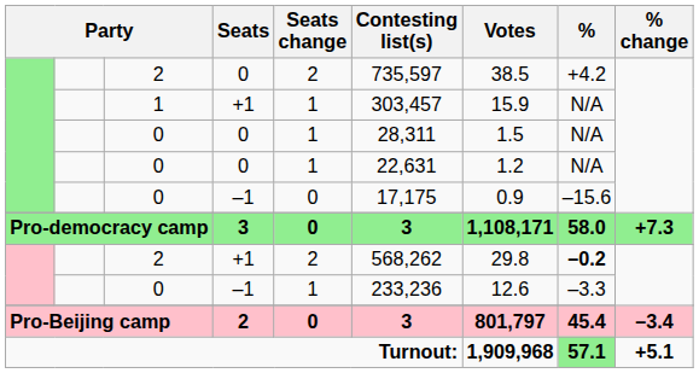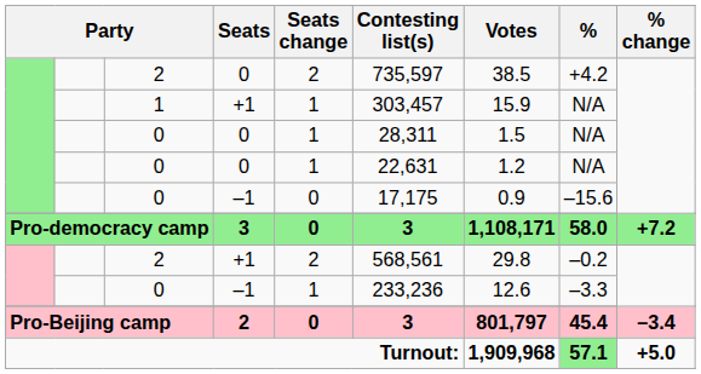 <table class="wikitable">
 <tr>
 <th colspan="3" rowspan="1" align="center">Party</th>
 <th align="center">Seats</th>
 <th align="center">Seats<br>change</th>
 <th align="center">Contesting<br>list(s)</th>
 <th align="center">Votes</th>
 <th align="center">%</th>
 <th align="center">%<br>change</th>
 </tr>
 <tr>
 <td bgcolor="LightGreen" rowspan="5"></td>
 <td></td>
 <td align="center">2</td>
 <td align="center">0</td>
 <td align="center">2</td>
 <td align="center">735,597</td>
 <td align="center">38.5</td>
 <td align="center">+4.2</td>
 </tr>
 <tr>
 <td></td>
 <td align="center">1</td>
 <td align="center">+1</td>
 <td align="center">1</td>
 <td align="center">303,457</td>
 <td align="center">15.9</td>
 <td align="center">N/A</td>
 </tr>
 <tr>
 <td></td>
 <td align="center">0</td>
 <td align="center">0</td>
 <td align="center">1</td>
 <td align="center">28,311</td>
 <td align="center">1.5</td>
 <td align="center">N/A</td>
 </tr>
 <tr>
 <td></td>
 <td align="center">0</td>
 <td align="center">0</td>
 <td align="center">1</td>
 <td align="center">22,631</td>
 <td align="center">1.2</td>
 <td align="center">N/A</td>
 </tr>
 <tr>
 <td></td>
 <td align="center">0</td>
 <td align="center">–1</td>
 <td align="center">0</td>
 <td align="center">17,175</td>
 <td align="center">0.9</td>
 <td align="center">–15.6</td>
 </tr>
 <tr>
 </tr>
 <tr bgcolor="LightGreen">
 <td colspan=3><strong>Pro-democracy camp</strong></td>
 <td align="center"><strong>3</strong></td>
 <td align="center"><strong>0</strong></td>
 <td align="center"><strong>3</strong></td>
 <td align="center"><strong>1,108,171</strong></td>
 <td align="center"><strong>58.0</strong></td>
-<td align="center"><strong>+7.3</strong></td>
+<td align="center"><strong>+7.2</strong></td>
 </tr>
 <tr>
 <td bgcolor="Pink" rowspan="2"></td>
 <td></td>
 <td align="center">2</td>
 <td align="center">+1</td>
 <td align="center">2</td>
-<td align="center">568,262</td>
+<td align="center">568,561</td>
 <td align="center">29.8</td>
-<td align="center"><strong>–0.2</strong></td>
+<td align="center">–0.2</td>
 </tr>
 <tr>
 <td></td>
 <td align="center">0</td>
 <td align="center">–1</td>
 <td align="center">1</td>
 <td align="center">233,236</td>
 <td align="center">12.6</td>
 <td align="center">–3.3</td>
 </tr>
 <tr>
 </tr>
 <tr bgcolor="Pink">
 <td colspan=3><strong>Pro-Beijing camp</strong></td>
 <td align="center"><strong>2</strong></td>
 <td align="center"><strong>0</strong></td>
 <td align="center"><strong>3</strong></td>
 <td align="center"><strong>801,797</strong></td>
 <td align="center"><strong>45.4</strong></td>
 <td align="center"><strong>–3.4</strong></td>
 </tr>
 <tr>
 <td colspan="6" rowspan="1" align="right"><strong>Turnout:</strong></td>
 <td align="center"><strong>1,909,968</strong></td>
 <td align="center" style="background: lightgreen;"><strong>57.1</strong></td>
-<td align="center"><strong>+5.1</strong></td>
+<td align="center"><strong>+5.0</strong></td>
 </tr>
 </table>
